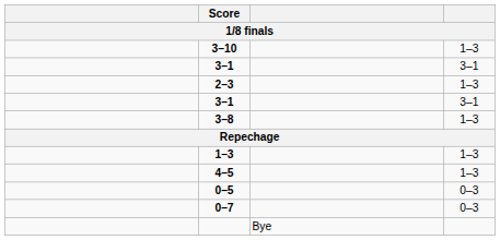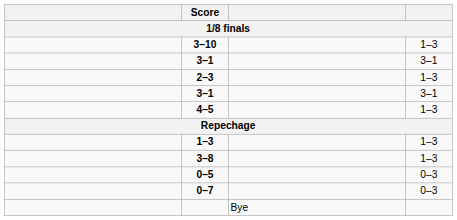 <table class="wikitable" style="text-align: left; ">
 <tr>
 <th align="right" width="270"></th>
 <th width="65">Score</th>
 <th align="left" width="270"></th>
 <th width="65"></th>
 </tr>
 <tr>
 <th colspan=4>1/8 finals</th>
 </tr>
 <tr>
 <td></td>
 <td align="center"><strong>3–10</strong></td>
 <td><strong></strong></td>
 <td align=center>1–3 <strong></strong></td>
 </tr>
 <tr>
 <td><strong></strong></td>
 <td align="center"><strong>3–1</strong></td>
 <td></td>
 <td align=center>3–1 <strong></strong></td>
 </tr>
 <tr>
 <td></td>
 <td align="center"><strong>2–3</strong></td>
 <td><strong></strong></td>
 <td align=center>1–3 <strong></strong></td>
 </tr>
 <tr>
 <td><strong></strong></td>
 <td align="center"><strong>3–1</strong></td>
 <td></td>
 <td align=center>3–1 <strong></strong></td>
 </tr>
 <tr>
 <td></td>
-<td align="center"><strong>3–8</strong></td>
+<td align="center"><strong>4–5</strong></td>
 <td><strong></strong></td>
 <td align=center>1–3 <strong></strong></td>
 </tr>
 <tr>
 <th colspan=4>Repechage</th>
 </tr>
 <tr>
 <td></td>
 <td align="center"><strong>1–3</strong></td>
 <td><strong></strong></td>
 <td align=center>1–3 <strong></strong></td>
 </tr>
 <tr>
 <td></td>
-<td align="center"><strong>4–5</strong></td>
+<td align="center"><strong>3–8</strong></td>
 <td><strong></strong></td>
 <td align=center>1–3 <strong></strong></td>
 </tr>
 <tr>
 <td></td>
 <td align="center"><strong>0–5</strong></td>
 <td><strong></strong></td>
 <td align=center>0–3 <strong></strong></td>
 </tr>
 <tr>
 <td></td>
 <td align="center"><strong>0–7</strong></td>
 <td><strong></strong></td>
 <td align=center>0–3 <strong></strong></td>
 </tr>
 <tr>
 <td><strong></strong></td>
 <td></td>
 <td>Bye</td>
 <td></td>
 </tr>
 </table>
